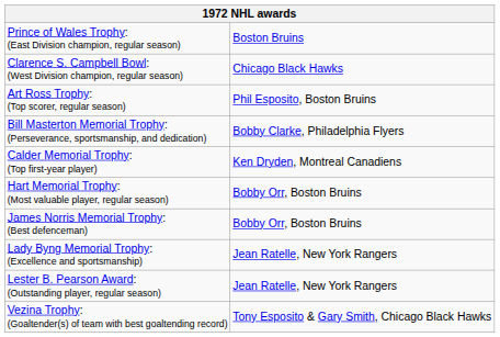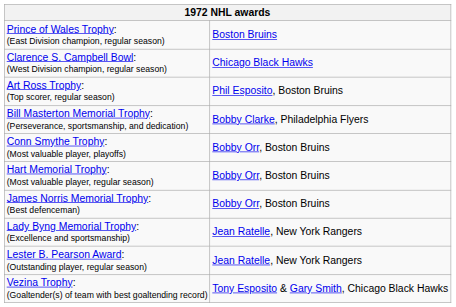 <table class="wikitable">
 <tr>
 <th bgcolor="#DDDDDD" colspan="2">1972 NHL awards</th>
 </tr>
 <tr>
 <td><a href='#'>Prince of Wales Trophy</a>:<br><small>(East Division champion, regular season)</small></td>
 <td><a href='#'>Boston Bruins</a></td>
 </tr>
 <tr>
 <td><a href='#'>Clarence S. Campbell Bowl</a>:<br><small>(West Division champion, regular season)</small></td>
 <td><a href='#'>Chicago Black Hawks</a></td>
 </tr>
 <tr>
 <td><a href='#'>Art Ross Trophy</a>:<br><small>(Top scorer, regular season)</small></td>
 <td><a href='#'>Phil Esposito</a>, Boston Bruins</td>
 </tr>
 <tr>
 <td><a href='#'>Bill Masterton Memorial Trophy</a>:<br><small>(Perseverance, sportsmanship, and dedication)</small></td>
 <td><a href='#'>Bobby Clarke</a>, Philadelphia Flyers</td>
 </tr>
 <tr>
-<td><a href='#'>Calder Memorial Trophy</a>:<br><small>(Top first-year player)</small></td>
-<td><a href='#'>Ken Dryden</a>, Montreal Canadiens</td>
+<td><a href='#'>Conn Smythe Trophy</a>:<br><small>(Most valuable player, playoffs)</small></td>
+<td><a href='#'>Bobby Orr</a>, Boston Bruins</td>
 </tr>
 <tr>
 <td><a href='#'>Hart Memorial Trophy</a>:<br><small>(Most valuable player, regular season)</small></td>
 <td><a href='#'>Bobby Orr</a>, Boston Bruins</td>
 </tr>
 <tr>
 <td><a href='#'>James Norris Memorial Trophy</a>:<br><small>(Best defenceman)</small></td>
 <td><a href='#'>Bobby Orr</a>, Boston Bruins</td>
 </tr>
 <tr>
 <td><a href='#'>Lady Byng Memorial Trophy</a>:<br><small>(Excellence and sportsmanship)</small></td>
 <td><a href='#'>Jean Ratelle</a>, New York Rangers</td>
 </tr>
 <tr>
 <td><a href='#'>Lester B. Pearson Award</a>:<br><small>(Outstanding player, regular season)</small></td>
 <td><a href='#'>Jean Ratelle</a>, New York Rangers</td>
 </tr>
 <tr>
 <td><a href='#'>Vezina Trophy</a>:<br><small>(Goaltender(s) of team with best goaltending record)</small></td>
 <td><a href='#'>Tony Esposito</a> & <a href='#'>Gary Smith</a>, Chicago Black Hawks</td>
 </tr>
 </table>
